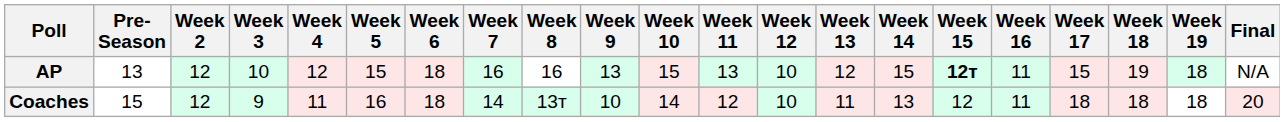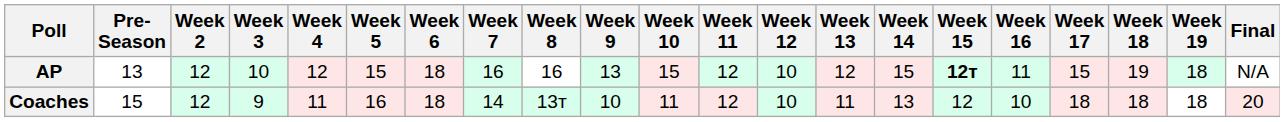 <table class="wikitable" style="white-space:nowrap;font-size:90%">
 <tr>
 <th>Poll</th>
 <th>Pre-<br>Season</th>
 <th>Week<br>2</th>
 <th>Week<br>3</th>
 <th>Week<br>4</th>
 <th>Week<br>5</th>
 <th>Week<br>6</th>
 <th>Week<br>7</th>
 <th>Week<br>8</th>
 <th>Week<br>9</th>
 <th>Week<br>10</th>
 <th>Week<br>11</th>
 <th>Week<br>12</th>
 <th>Week<br>13</th>
 <th>Week<br>14</th>
 <th>Week<br>15</th>
 <th>Week<br>16</th>
 <th>Week<br>17</th>
 <th>Week<br>18</th>
 <th>Week<br>19</th>
 <th>Final</th>
 </tr>
 <tr style="text-align:center;">
 <th>AP</th>
 <td style="background:#FFF;">13</td>
 <td style="background:#D8FFEB;">12</td>
 <td style="background:#D8FFEB;">10</td>
 <td style="background:#FFE6E6;">12</td>
 <td style="background:#FFE6E6;">15</td>
 <td style="background:#FFE6E6;">18</td>
 <td style="background:#D8FFEB;">16</td>
 <td style="background:#FFF;">16</td>
 <td style="background:#D8FFEB;">13</td>
 <td style="background:#FFE6E6;">15</td>
-<td style="background:#D8FFEB;">13</td>
+<td style="background:#D8FFEB;">12</td>
 <td style="background:#D8FFEB;">10</td>
 <td style="background:#FFE6E6;">12</td>
 <td style="background:#FFE6E6;">15</td>
 <td style="background:#D8FFEB;"><strong>12т</strong></td>
 <td style="background:#D8FFEB;">11</td>
 <td style="background:#FFE6E6;">15</td>
 <td style="background:#FFE6E6;">19</td>
 <td style="background:#D8FFEB;">18</td>
 <td style="background:#FFF;">N/A</td>
 </tr>
 <tr style="text-align:center;">
 <th>Coaches</th>
 <td style="background:#FFF;">15</td>
 <td style="background:#D8FFEB;">12</td>
 <td style="background:#D8FFEB;">9</td>
 <td style="background:#FFE6E6;">11</td>
 <td style="background:#FFE6E6;">16</td>
 <td style="background:#FFE6E6;">18</td>
 <td style="background:#D8FFEB;">14</td>
 <td style="background:#D8FFEB;">13т</td>
 <td style="background:#D8FFEB;">10</td>
-<td style="background:#FFE6E6;">14</td>
+<td style="background:#FFE6E6;">11</td>
 <td style="background:#FFE6E6;">12</td>
 <td style="background:#D8FFEB;">10</td>
 <td style="background:#FFE6E6;">11</td>
 <td style="background:#FFE6E6;">13</td>
 <td style="background:#D8FFEB;">12</td>
-<td style="background:#D8FFEB;">11</td>
+<td style="background:#D8FFEB;">10</td>
 <td style="background:#FFE6E6;">18</td>
 <td style="background:#FFE6E6;">18</td>
 <td style="background:#FFF;">18</td>
 <td style="background:#FFE6E6;">20</td>
 </tr>
 </table>
